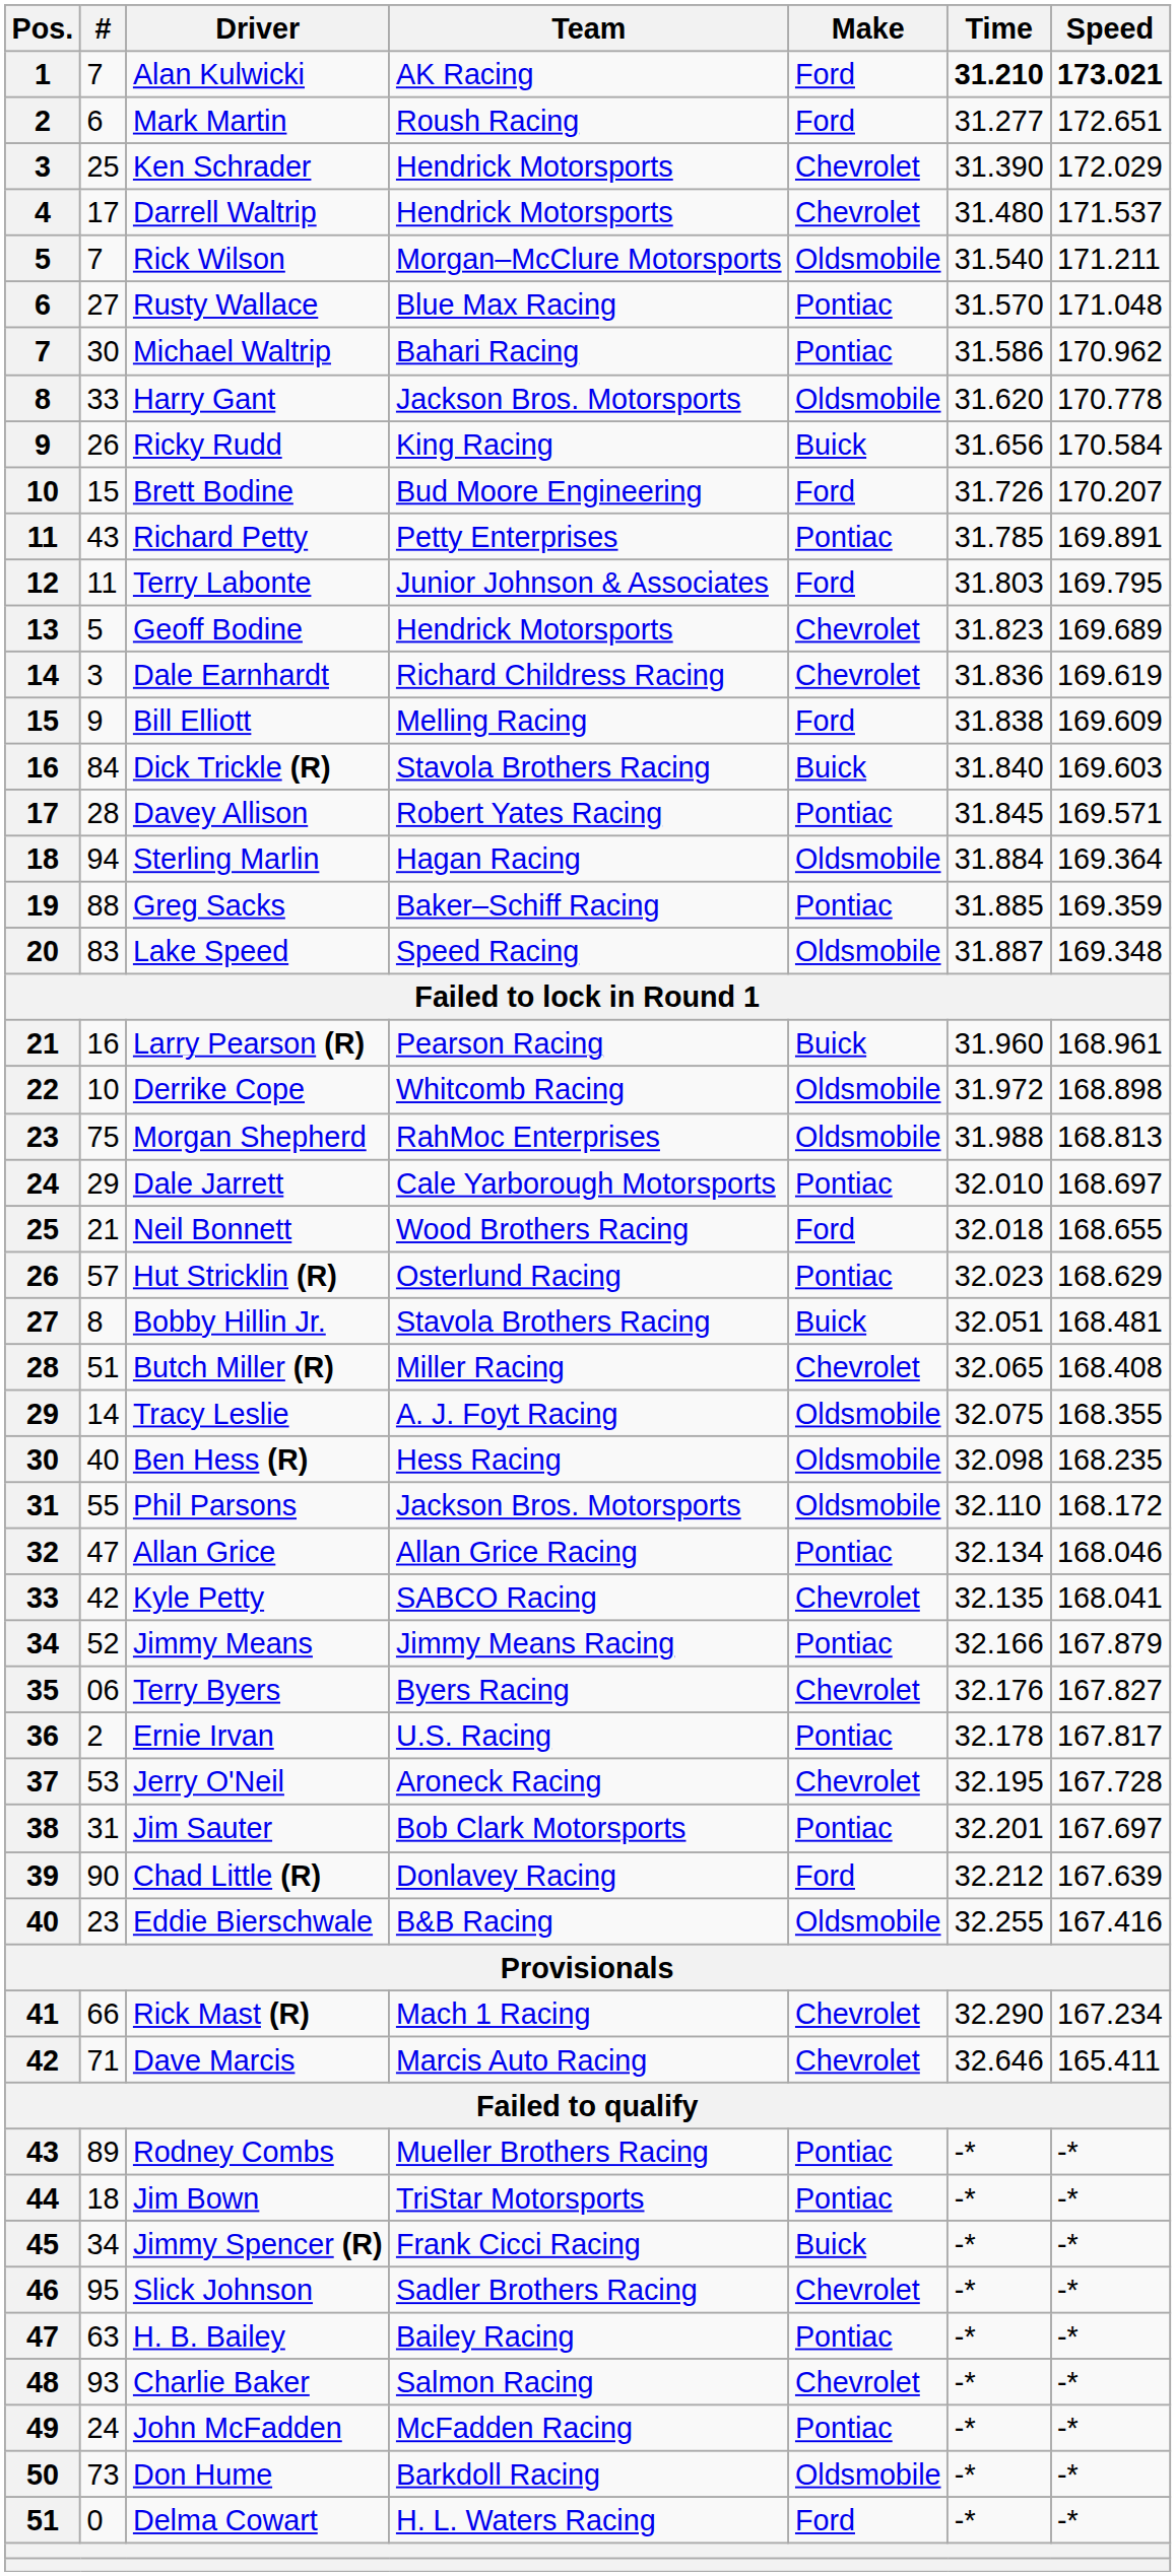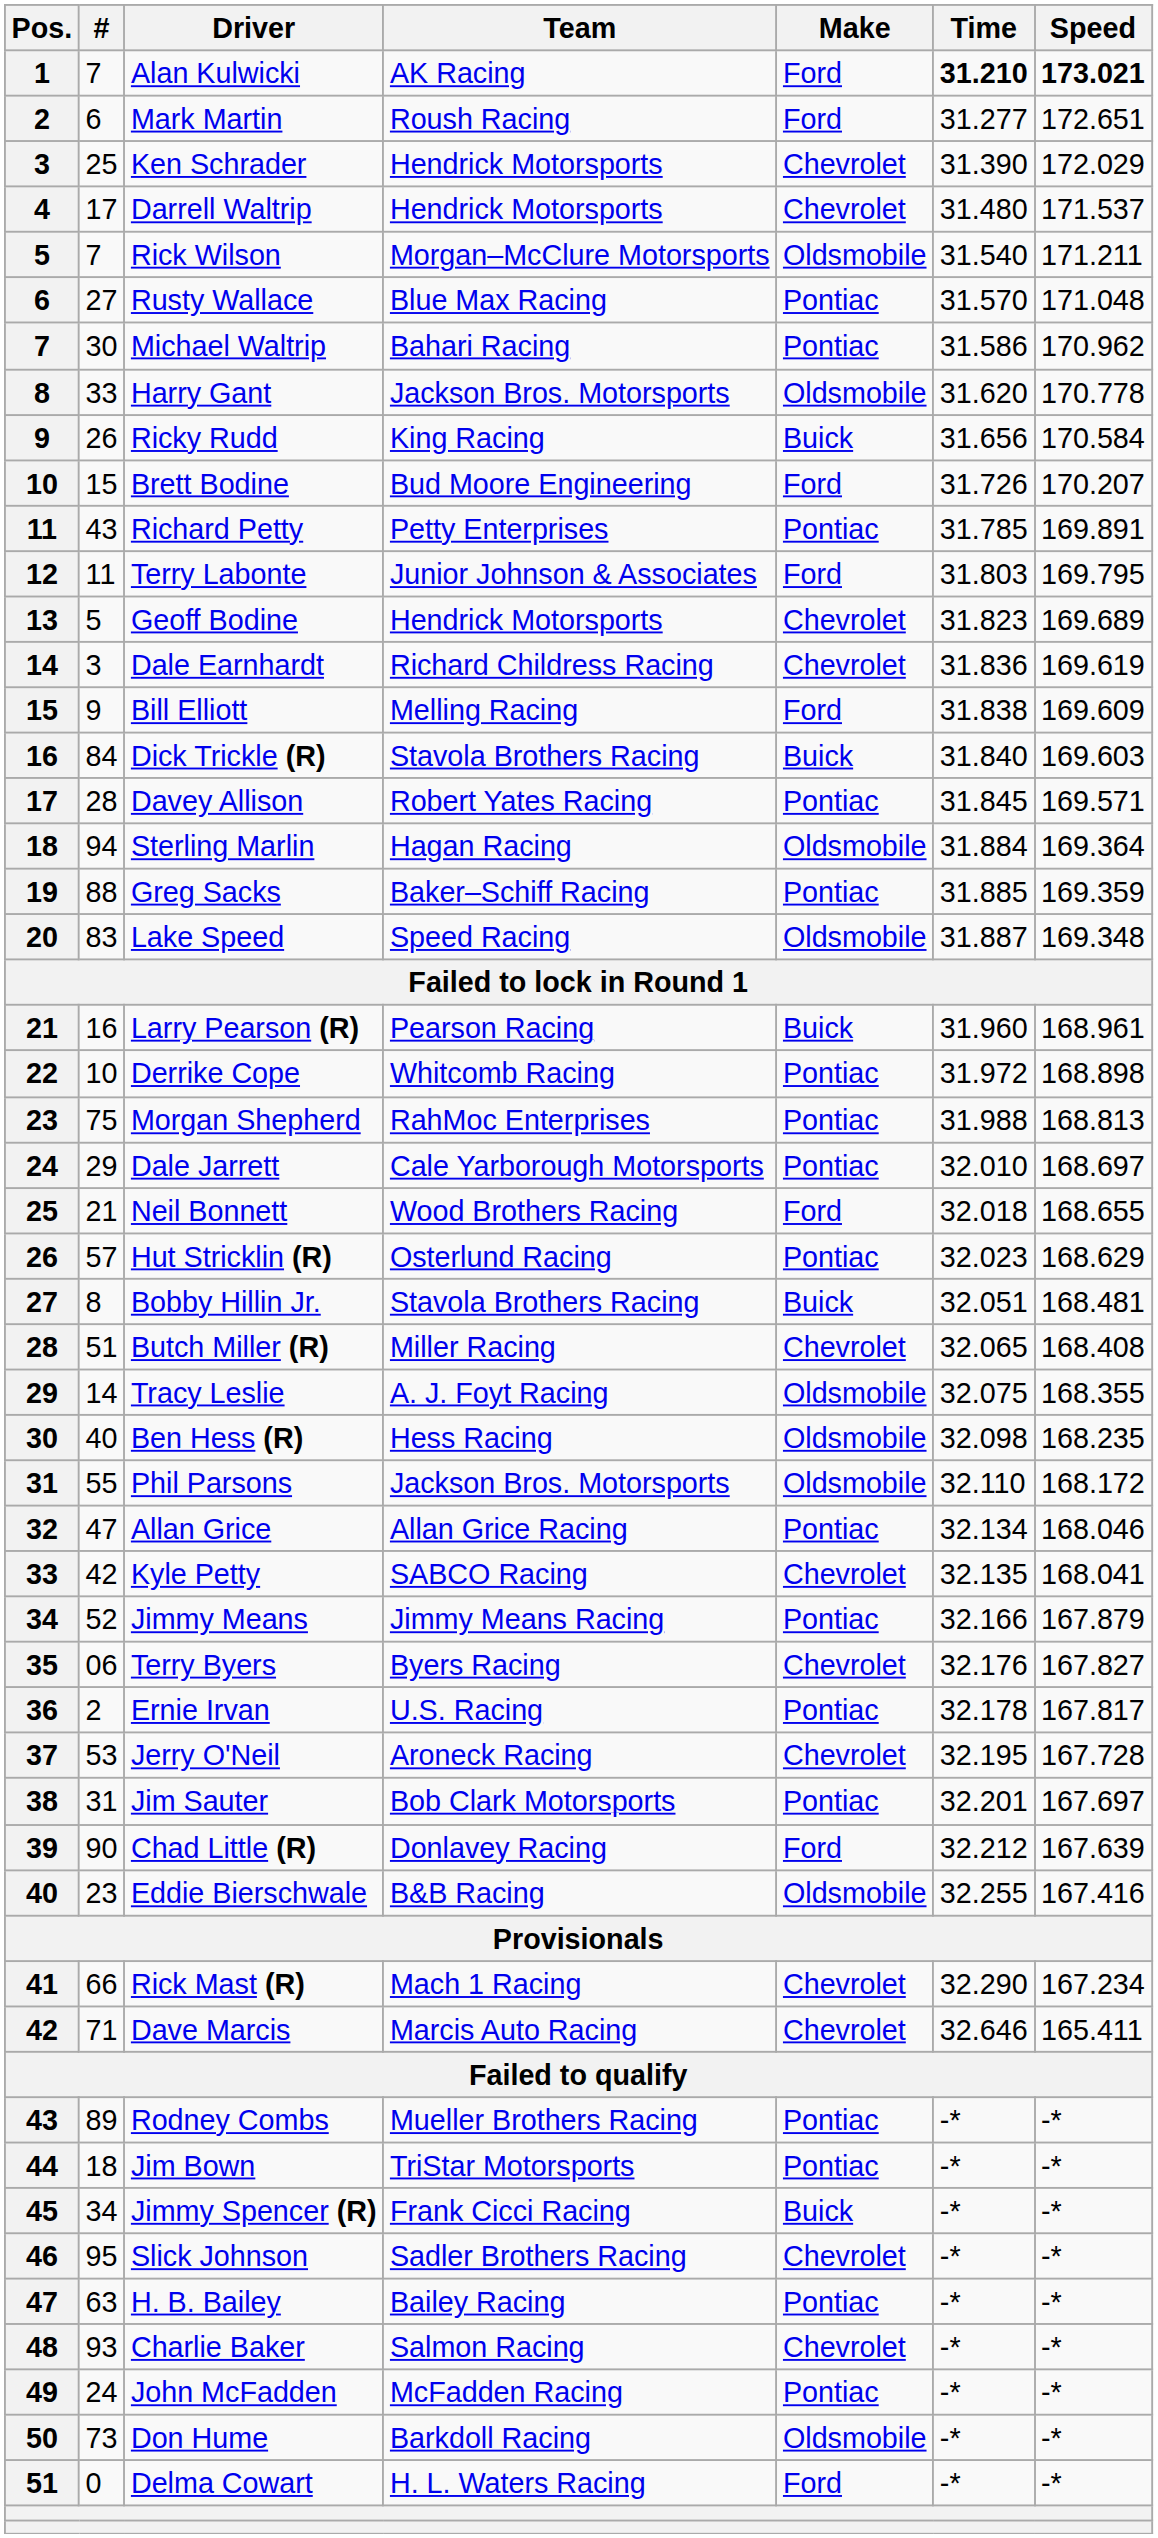 <table class="wikitable" style="font-size:95%">
 <tr>
 <th>Pos.</th>
 <th>#</th>
 <th>Driver</th>
 <th>Team</th>
 <th>Make</th>
 <th>Time</th>
 <th>Speed</th>
 </tr>
 <tr>
 <th>1</th>
 <td>7</td>
 <td><a href='#'>Alan Kulwicki</a></td>
 <td><a href='#'>AK Racing</a></td>
 <td><a href='#'>Ford</a></td>
 <td><strong>31.210</strong></td>
 <td><strong>173.021</strong></td>
 </tr>
 <tr>
 <th>2</th>
 <td>6</td>
 <td><a href='#'>Mark Martin</a></td>
 <td><a href='#'>Roush Racing</a></td>
 <td><a href='#'>Ford</a></td>
 <td>31.277</td>
 <td>172.651</td>
 </tr>
 <tr>
 <th>3</th>
 <td>25</td>
 <td><a href='#'>Ken Schrader</a></td>
 <td><a href='#'>Hendrick Motorsports</a></td>
 <td><a href='#'>Chevrolet</a></td>
 <td>31.390</td>
 <td>172.029</td>
 </tr>
 <tr>
 <th>4</th>
 <td>17</td>
 <td><a href='#'>Darrell Waltrip</a></td>
 <td><a href='#'>Hendrick Motorsports</a></td>
 <td><a href='#'>Chevrolet</a></td>
 <td>31.480</td>
 <td>171.537</td>
 </tr>
 <tr>
 <th>5</th>
 <td>7</td>
 <td><a href='#'>Rick Wilson</a></td>
 <td><a href='#'>Morgan–McClure Motorsports</a></td>
 <td><a href='#'>Oldsmobile</a></td>
 <td>31.540</td>
 <td>171.211</td>
 </tr>
 <tr>
 <th>6</th>
 <td>27</td>
 <td><a href='#'>Rusty Wallace</a></td>
 <td><a href='#'>Blue Max Racing</a></td>
 <td><a href='#'>Pontiac</a></td>
 <td>31.570</td>
 <td>171.048</td>
 </tr>
 <tr>
 <th>7</th>
 <td>30</td>
 <td><a href='#'>Michael Waltrip</a></td>
 <td><a href='#'>Bahari Racing</a></td>
 <td><a href='#'>Pontiac</a></td>
 <td>31.586</td>
 <td>170.962</td>
 </tr>
 <tr>
 <th>8</th>
 <td>33</td>
 <td><a href='#'>Harry Gant</a></td>
 <td><a href='#'>Jackson Bros. Motorsports</a></td>
 <td><a href='#'>Oldsmobile</a></td>
 <td>31.620</td>
 <td>170.778</td>
 </tr>
 <tr>
 <th>9</th>
 <td>26</td>
 <td><a href='#'>Ricky Rudd</a></td>
 <td><a href='#'>King Racing</a></td>
 <td><a href='#'>Buick</a></td>
 <td>31.656</td>
 <td>170.584</td>
 </tr>
 <tr>
 <th>10</th>
 <td>15</td>
 <td><a href='#'>Brett Bodine</a></td>
 <td><a href='#'>Bud Moore Engineering</a></td>
 <td><a href='#'>Ford</a></td>
 <td>31.726</td>
 <td>170.207</td>
 </tr>
 <tr>
 <th>11</th>
 <td>43</td>
 <td><a href='#'>Richard Petty</a></td>
 <td><a href='#'>Petty Enterprises</a></td>
 <td><a href='#'>Pontiac</a></td>
 <td>31.785</td>
 <td>169.891</td>
 </tr>
 <tr>
 <th>12</th>
 <td>11</td>
 <td><a href='#'>Terry Labonte</a></td>
 <td><a href='#'>Junior Johnson & Associates</a></td>
 <td><a href='#'>Ford</a></td>
 <td>31.803</td>
 <td>169.795</td>
 </tr>
 <tr>
 <th>13</th>
 <td>5</td>
 <td><a href='#'>Geoff Bodine</a></td>
 <td><a href='#'>Hendrick Motorsports</a></td>
 <td><a href='#'>Chevrolet</a></td>
 <td>31.823</td>
 <td>169.689</td>
 </tr>
 <tr>
 <th>14</th>
 <td>3</td>
 <td><a href='#'>Dale Earnhardt</a></td>
 <td><a href='#'>Richard Childress Racing</a></td>
 <td><a href='#'>Chevrolet</a></td>
 <td>31.836</td>
 <td>169.619</td>
 </tr>
 <tr>
 <th>15</th>
 <td>9</td>
 <td><a href='#'>Bill Elliott</a></td>
 <td><a href='#'>Melling Racing</a></td>
 <td><a href='#'>Ford</a></td>
 <td>31.838</td>
 <td>169.609</td>
 </tr>
 <tr>
 <th>16</th>
 <td>84</td>
 <td><a href='#'>Dick Trickle</a> <strong>(R)</strong></td>
 <td><a href='#'>Stavola Brothers Racing</a></td>
 <td><a href='#'>Buick</a></td>
 <td>31.840</td>
 <td>169.603</td>
 </tr>
 <tr>
 <th>17</th>
 <td>28</td>
 <td><a href='#'>Davey Allison</a></td>
 <td><a href='#'>Robert Yates Racing</a></td>
 <td><a href='#'>Pontiac</a></td>
 <td>31.845</td>
 <td>169.571</td>
 </tr>
 <tr>
 <th>18</th>
 <td>94</td>
 <td><a href='#'>Sterling Marlin</a></td>
 <td><a href='#'>Hagan Racing</a></td>
 <td><a href='#'>Oldsmobile</a></td>
 <td>31.884</td>
 <td>169.364</td>
 </tr>
 <tr>
 <th>19</th>
 <td>88</td>
 <td><a href='#'>Greg Sacks</a></td>
 <td><a href='#'>Baker–Schiff Racing</a></td>
 <td><a href='#'>Pontiac</a></td>
 <td>31.885</td>
 <td>169.359</td>
 </tr>
 <tr>
 <th>20</th>
 <td>83</td>
 <td><a href='#'>Lake Speed</a></td>
 <td><a href='#'>Speed Racing</a></td>
 <td><a href='#'>Oldsmobile</a></td>
 <td>31.887</td>
 <td>169.348</td>
 </tr>
 <tr>
 <th colspan="7">Failed to lock in Round 1</th>
 </tr>
 <tr>
 <th>21</th>
 <td>16</td>
 <td><a href='#'>Larry Pearson</a> <strong>(R)</strong></td>
 <td><a href='#'>Pearson Racing</a></td>
 <td><a href='#'>Buick</a></td>
 <td>31.960</td>
 <td>168.961</td>
 </tr>
 <tr>
 <th>22</th>
 <td>10</td>
 <td><a href='#'>Derrike Cope</a></td>
 <td><a href='#'>Whitcomb Racing</a></td>
-<td><a href='#'>Oldsmobile</a></td>
+<td><a href='#'>Pontiac</a></td>
 <td>31.972</td>
 <td>168.898</td>
 </tr>
 <tr>
 <th>23</th>
 <td>75</td>
 <td><a href='#'>Morgan Shepherd</a></td>
 <td><a href='#'>RahMoc Enterprises</a></td>
-<td><a href='#'>Oldsmobile</a></td>
+<td><a href='#'>Pontiac</a></td>
 <td>31.988</td>
 <td>168.813</td>
 </tr>
 <tr>
 <th>24</th>
 <td>29</td>
 <td><a href='#'>Dale Jarrett</a></td>
 <td><a href='#'>Cale Yarborough Motorsports</a></td>
 <td><a href='#'>Pontiac</a></td>
 <td>32.010</td>
 <td>168.697</td>
 </tr>
 <tr>
 <th>25</th>
 <td>21</td>
 <td><a href='#'>Neil Bonnett</a></td>
 <td><a href='#'>Wood Brothers Racing</a></td>
 <td><a href='#'>Ford</a></td>
 <td>32.018</td>
 <td>168.655</td>
 </tr>
 <tr>
 <th>26</th>
 <td>57</td>
 <td><a href='#'>Hut Stricklin</a> <strong>(R)</strong></td>
 <td><a href='#'>Osterlund Racing</a></td>
 <td><a href='#'>Pontiac</a></td>
 <td>32.023</td>
 <td>168.629</td>
 </tr>
 <tr>
 <th>27</th>
 <td>8</td>
 <td><a href='#'>Bobby Hillin Jr.</a></td>
 <td><a href='#'>Stavola Brothers Racing</a></td>
 <td><a href='#'>Buick</a></td>
 <td>32.051</td>
 <td>168.481</td>
 </tr>
 <tr>
 <th>28</th>
 <td>51</td>
 <td><a href='#'>Butch Miller</a> <strong>(R)</strong></td>
 <td><a href='#'>Miller Racing</a></td>
 <td><a href='#'>Chevrolet</a></td>
 <td>32.065</td>
 <td>168.408</td>
 </tr>
 <tr>
 <th>29</th>
 <td>14</td>
 <td><a href='#'>Tracy Leslie</a></td>
 <td><a href='#'>A. J. Foyt Racing</a></td>
 <td><a href='#'>Oldsmobile</a></td>
 <td>32.075</td>
 <td>168.355</td>
 </tr>
 <tr>
 <th>30</th>
 <td>40</td>
 <td><a href='#'>Ben Hess</a> <strong>(R)</strong></td>
 <td><a href='#'>Hess Racing</a></td>
 <td><a href='#'>Oldsmobile</a></td>
 <td>32.098</td>
 <td>168.235</td>
 </tr>
 <tr>
 <th>31</th>
 <td>55</td>
 <td><a href='#'>Phil Parsons</a></td>
 <td><a href='#'>Jackson Bros. Motorsports</a></td>
 <td><a href='#'>Oldsmobile</a></td>
 <td>32.110</td>
 <td>168.172</td>
 </tr>
 <tr>
 <th>32</th>
 <td>47</td>
 <td><a href='#'>Allan Grice</a></td>
 <td><a href='#'>Allan Grice Racing</a></td>
 <td><a href='#'>Pontiac</a></td>
 <td>32.134</td>
 <td>168.046</td>
 </tr>
 <tr>
 <th>33</th>
 <td>42</td>
 <td><a href='#'>Kyle Petty</a></td>
 <td><a href='#'>SABCO Racing</a></td>
 <td><a href='#'>Chevrolet</a></td>
 <td>32.135</td>
 <td>168.041</td>
 </tr>
 <tr>
 <th>34</th>
 <td>52</td>
 <td><a href='#'>Jimmy Means</a></td>
 <td><a href='#'>Jimmy Means Racing</a></td>
 <td><a href='#'>Pontiac</a></td>
 <td>32.166</td>
 <td>167.879</td>
 </tr>
 <tr>
 <th>35</th>
 <td>06</td>
 <td><a href='#'>Terry Byers</a></td>
 <td><a href='#'>Byers Racing</a></td>
 <td><a href='#'>Chevrolet</a></td>
 <td>32.176</td>
 <td>167.827</td>
 </tr>
 <tr>
 <th>36</th>
 <td>2</td>
 <td><a href='#'>Ernie Irvan</a></td>
 <td><a href='#'>U.S. Racing</a></td>
 <td><a href='#'>Pontiac</a></td>
 <td>32.178</td>
 <td>167.817</td>
 </tr>
 <tr>
 <th>37</th>
 <td>53</td>
 <td><a href='#'>Jerry O'Neil</a></td>
 <td><a href='#'>Aroneck Racing</a></td>
 <td><a href='#'>Chevrolet</a></td>
 <td>32.195</td>
 <td>167.728</td>
 </tr>
 <tr>
 <th>38</th>
 <td>31</td>
 <td><a href='#'>Jim Sauter</a></td>
 <td><a href='#'>Bob Clark Motorsports</a></td>
 <td><a href='#'>Pontiac</a></td>
 <td>32.201</td>
 <td>167.697</td>
 </tr>
 <tr>
 <th>39</th>
 <td>90</td>
 <td><a href='#'>Chad Little</a> <strong>(R)</strong></td>
 <td><a href='#'>Donlavey Racing</a></td>
 <td><a href='#'>Ford</a></td>
 <td>32.212</td>
 <td>167.639</td>
 </tr>
 <tr>
 <th>40</th>
 <td>23</td>
 <td><a href='#'>Eddie Bierschwale</a></td>
 <td><a href='#'>B&B Racing</a></td>
 <td><a href='#'>Oldsmobile</a></td>
 <td>32.255</td>
 <td>167.416</td>
 </tr>
 <tr>
 <th colspan="7">Provisionals</th>
 </tr>
 <tr>
 <th>41</th>
 <td>66</td>
 <td><a href='#'>Rick Mast</a> <strong>(R)</strong></td>
 <td><a href='#'>Mach 1 Racing</a></td>
 <td><a href='#'>Chevrolet</a></td>
 <td>32.290</td>
 <td>167.234</td>
 </tr>
 <tr>
 <th>42</th>
 <td>71</td>
 <td><a href='#'>Dave Marcis</a></td>
 <td><a href='#'>Marcis Auto Racing</a></td>
 <td><a href='#'>Chevrolet</a></td>
 <td>32.646</td>
 <td>165.411</td>
 </tr>
 <tr>
 <th colspan="7">Failed to qualify</th>
 </tr>
 <tr>
 <th>43</th>
 <td>89</td>
 <td><a href='#'>Rodney Combs</a></td>
 <td><a href='#'>Mueller Brothers Racing</a></td>
 <td><a href='#'>Pontiac</a></td>
 <td>-*</td>
 <td>-*</td>
 </tr>
 <tr>
 <th>44</th>
 <td>18</td>
 <td><a href='#'>Jim Bown</a></td>
 <td><a href='#'>TriStar Motorsports</a></td>
 <td><a href='#'>Pontiac</a></td>
 <td>-*</td>
 <td>-*</td>
 </tr>
 <tr>
 <th>45</th>
 <td>34</td>
 <td><a href='#'>Jimmy Spencer</a> <strong>(R)</strong></td>
 <td><a href='#'>Frank Cicci Racing</a></td>
 <td><a href='#'>Buick</a></td>
 <td>-*</td>
 <td>-*</td>
 </tr>
 <tr>
 <th>46</th>
 <td>95</td>
 <td><a href='#'>Slick Johnson</a></td>
 <td><a href='#'>Sadler Brothers Racing</a></td>
 <td><a href='#'>Chevrolet</a></td>
 <td>-*</td>
 <td>-*</td>
 </tr>
 <tr>
 <th>47</th>
 <td>63</td>
 <td><a href='#'>H. B. Bailey</a></td>
 <td><a href='#'>Bailey Racing</a></td>
 <td><a href='#'>Pontiac</a></td>
 <td>-*</td>
 <td>-*</td>
 </tr>
 <tr>
 <th>48</th>
 <td>93</td>
 <td><a href='#'>Charlie Baker</a></td>
 <td><a href='#'>Salmon Racing</a></td>
 <td><a href='#'>Chevrolet</a></td>
 <td>-*</td>
 <td>-*</td>
 </tr>
 <tr>
 <th>49</th>
 <td>24</td>
 <td><a href='#'>John McFadden</a></td>
 <td><a href='#'>McFadden Racing</a></td>
 <td><a href='#'>Pontiac</a></td>
 <td>-*</td>
 <td>-*</td>
 </tr>
 <tr>
 <th>50</th>
 <td>73</td>
 <td><a href='#'>Don Hume</a></td>
 <td><a href='#'>Barkdoll Racing</a></td>
 <td><a href='#'>Oldsmobile</a></td>
 <td>-*</td>
 <td>-*</td>
 </tr>
 <tr>
 <th>51</th>
 <td>0</td>
 <td><a href='#'>Delma Cowart</a></td>
 <td><a href='#'>H. L. Waters Racing</a></td>
 <td><a href='#'>Ford</a></td>
 <td>-*</td>
 <td>-*</td>
 </tr>
 <tr>
 <th colspan="7"></th>
 </tr>
 <tr>
 <th colspan="7"></th>
 </tr>
 </table>
